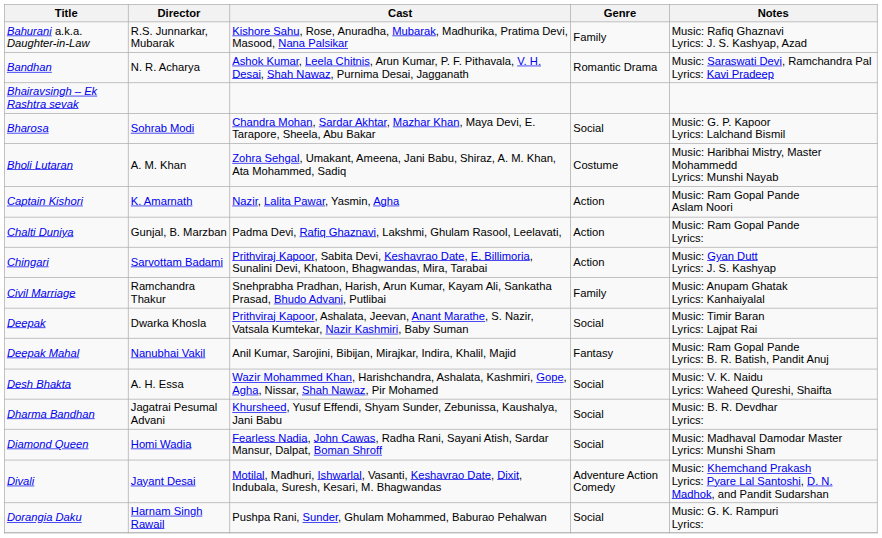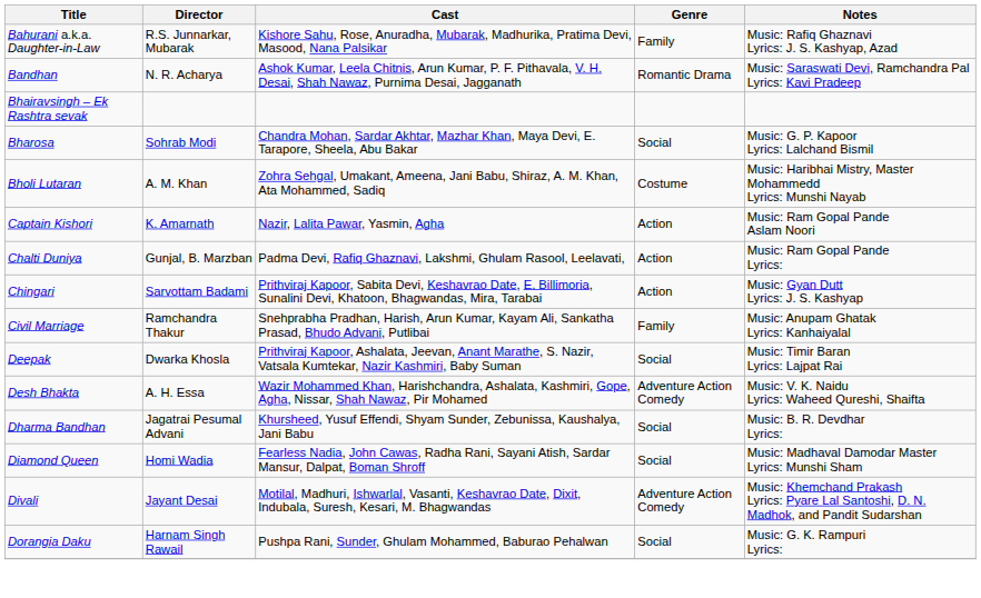 <table class="wikitable">
 <tr>
 <th>Title</th>
 <th>Director</th>
 <th>Cast</th>
 <th>Genre</th>
 <th>Notes</th>
 </tr>
 <tr>
 <td><em><a href='#'>Bahurani</a></em> a.k.a. <em>Daughter-in-Law</em></td>
 <td>R.S. Junnarkar, Mubarak</td>
 <td><a href='#'>Kishore Sahu</a>, Rose, Anuradha, <a href='#'>Mubarak</a>, Madhurika, Pratima Devi, Masood, <a href='#'>Nana Palsikar</a></td>
 <td>Family</td>
 <td>Music: Rafiq Ghaznavi<br>Lyrics: J. S. Kashyap, Azad</td>
 </tr>
 <tr>
 <td><em><a href='#'>Bandhan</a></em></td>
 <td>N. R. Acharya</td>
 <td><a href='#'>Ashok Kumar</a>, <a href='#'>Leela Chitnis</a>, Arun Kumar, P. F. Pithavala, <a href='#'>V. H. Desai</a>, <a href='#'>Shah Nawaz</a>, Purnima Desai, Jagganath</td>
 <td>Romantic Drama</td>
 <td>Music: <a href='#'>Saraswati Devi</a>, Ramchandra Pal<br>Lyrics: <a href='#'>Kavi Pradeep</a></td>
 </tr>
 <tr>
 <td><em><a href='#'>Bhairavsingh – Ek Rashtra sevak</a></em></td>
 <td></td>
 <td></td>
 <td></td>
 <td></td>
 </tr>
 <tr>
 <td><em><a href='#'>Bharosa</a></em></td>
 <td><a href='#'>Sohrab Modi</a></td>
 <td><a href='#'>Chandra Mohan</a>, <a href='#'>Sardar Akhtar</a>, <a href='#'>Mazhar Khan</a>, Maya Devi, E. Tarapore, Sheela, Abu Bakar</td>
 <td>Social</td>
 <td>Music: G. P. Kapoor<br>Lyrics: Lalchand Bismil</td>
 </tr>
 <tr>
 <td><em><a href='#'>Bholi Lutaran</a></em></td>
 <td>A. M. Khan</td>
 <td><a href='#'>Zohra Sehgal</a>, Umakant, Ameena, Jani Babu, Shiraz, A. M. Khan, Ata Mohammed, Sadiq</td>
 <td>Costume</td>
 <td>Music: Haribhai Mistry, Master Mohammedd <br>Lyrics: Munshi Nayab</td>
 </tr>
 <tr>
 <td><em><a href='#'>Captain Kishori</a></em></td>
 <td><a href='#'>K. Amarnath</a></td>
 <td><a href='#'>Nazir</a>, <a href='#'>Lalita Pawar</a>, Yasmin, <a href='#'>Agha</a></td>
 <td>Action</td>
 <td>Music: Ram Gopal Pande<br>Aslam Noori</td>
 </tr>
 <tr>
 <td><em><a href='#'>Chalti Duniya</a></em></td>
 <td>Gunjal, B. Marzban</td>
 <td>Padma Devi, <a href='#'>Rafiq Ghaznavi</a>, Lakshmi, Ghulam Rasool, Leelavati,</td>
 <td>Action</td>
 <td>Music: Ram Gopal Pande<br>Lyrics:</td>
 </tr>
 <tr>
 <td><em><a href='#'>Chingari</a></em></td>
 <td><a href='#'>Sarvottam Badami</a></td>
 <td><a href='#'>Prithviraj Kapoor</a>, Sabita Devi, <a href='#'>Keshavrao Date</a>, <a href='#'>E. Billimoria</a>, Sunalini Devi, Khatoon, Bhagwandas, Mira, Tarabai</td>
 <td>Action</td>
 <td>Music: <a href='#'>Gyan Dutt</a><br>Lyrics: J. S. Kashyap</td>
 </tr>
 <tr>
 <td><em><a href='#'>Civil Marriage</a></em></td>
 <td>Ramchandra Thakur</td>
 <td>Snehprabha Pradhan, Harish, Arun Kumar, Kayam Ali, Sankatha Prasad, <a href='#'>Bhudo Advani</a>, Putlibai</td>
 <td>Family</td>
 <td>Music: Anupam Ghatak<br>Lyrics: Kanhaiyalal</td>
 </tr>
 <tr>
 <td><em><a href='#'>Deepak</a></em></td>
 <td>Dwarka Khosla</td>
 <td><a href='#'>Prithviraj Kapoor</a>, Ashalata, Jeevan, <a href='#'>Anant Marathe</a>, S. Nazir, Vatsala Kumtekar, <a href='#'>Nazir Kashmiri</a>, Baby Suman</td>
 <td>Social</td>
 <td>Music: Timir Baran<br>Lyrics: Lajpat Rai</td>
 </tr>
 <tr>
-<td><em><a href='#'>Deepak Mahal</a></em></td>
-<td><a href='#'>Nanubhai Vakil</a></td>
-<td>Anil Kumar, Sarojini, Bibijan, Mirajkar, Indira, Khalil, Majid</td>
-<td>Fantasy</td>
-<td>Music: Ram Gopal Pande<br>Lyrics: B. R. Batish, Pandit Anuj</td>
-</tr>
-<tr>
 <td><em><a href='#'>Desh Bhakta</a></em></td>
 <td>A. H. Essa</td>
 <td><a href='#'>Wazir Mohammed Khan</a>, Harishchandra, Ashalata, Kashmiri, <a href='#'>Gope</a>, <a href='#'>Agha</a>, Nissar, <a href='#'>Shah Nawaz</a>, Pir Mohamed</td>
-<td>Social</td>
+<td>Adventure Action Comedy</td>
 <td>Music: V. K. Naidu <br>Lyrics: Waheed Qureshi, Shaifta</td>
 </tr>
 <tr>
 <td><em><a href='#'>Dharma Bandhan</a></em></td>
 <td>Jagatrai Pesumal Advani</td>
 <td><a href='#'>Khursheed</a>, Yusuf Effendi, Shyam Sunder, Zebunissa, Kaushalya, Jani Babu</td>
 <td>Social</td>
 <td>Music: B. R. Devdhar<br>Lyrics:</td>
 </tr>
 <tr>
 <td><em><a href='#'>Diamond Queen</a></em></td>
 <td><a href='#'>Homi Wadia</a></td>
 <td><a href='#'>Fearless Nadia</a>, <a href='#'>John Cawas</a>, Radha Rani, Sayani Atish, Sardar Mansur, Dalpat, <a href='#'>Boman Shroff</a></td>
 <td>Social</td>
 <td>Music: Madhaval Damodar Master Lyrics: Munshi Sham</td>
 </tr>
 <tr>
 <td><em><a href='#'>Divali</a></em></td>
 <td><a href='#'>Jayant Desai</a></td>
 <td><a href='#'>Motilal</a>, Madhuri, <a href='#'>Ishwarlal</a>, Vasanti, <a href='#'>Keshavrao Date</a>, <a href='#'>Dixit</a>, Indubala, Suresh, Kesari, M. Bhagwandas</td>
 <td>Adventure Action Comedy</td>
 <td>Music: <a href='#'>Khemchand Prakash</a><br>Lyrics: <a href='#'>Pyare Lal Santoshi</a>, <a href='#'>D. N. Madhok</a>, and Pandit Sudarshan</td>
 </tr>
 <tr>
 <td><em><a href='#'>Dorangia Daku</a></em></td>
 <td><a href='#'>Harnam Singh Rawail</a></td>
 <td>Pushpa Rani, <a href='#'>Sunder</a>, Ghulam Mohammed, Baburao Pehalwan</td>
 <td>Social</td>
 <td>Music: G. K. Rampuri<br>Lyrics:</td>
 </tr>
 <tr>
 </tr>
 </table>
